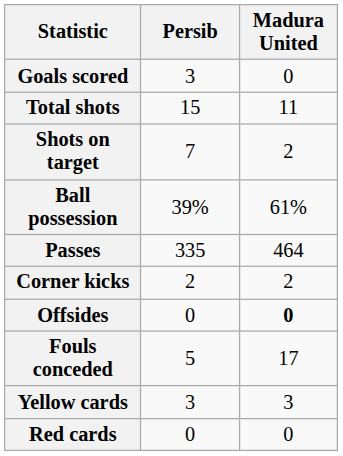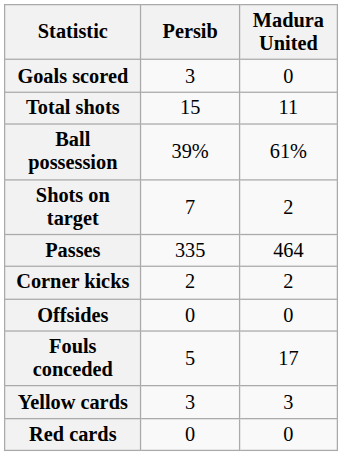 <table class="wikitable plainrowheaders" style="text-align:center">
 <tr>
 <th scope="col" style="width:100px">Statistic</th>
 <th scope="col" style="width:70px">Persib</th>
 <th scope="col" style="width:70px">Madura United</th>
 </tr>
 <tr>
 <th scope=row>Goals scored</th>
 <td>3</td>
 <td>0</td>
 </tr>
 <tr>
 <th scope=row>Total shots</th>
 <td>15</td>
 <td>11</td>
 </tr>
 <tr>
+<th scope=row>Ball possession</th>
+<td>39%</td>
+<td>61%</td>
+</tr>
+<tr>
 <th scope=row>Shots on target</th>
 <td>7</td>
 <td>2</td>
-</tr>
-<tr>
-<th scope=row>Ball possession</th>
-<td>39%</td>
-<td>61%</td>
 </tr>
 <tr>
 <th scope=row>Passes</th>
 <td>335</td>
 <td>464</td>
 </tr>
 <tr>
 <th scope=row>Corner kicks</th>
 <td>2</td>
 <td>2</td>
 </tr>
 <tr>
 <th scope=row>Offsides</th>
 <td>0</td>
-<td><strong>0</strong></td>
+<td>0</td>
 </tr>
 <tr>
 <th scope=row>Fouls conceded</th>
 <td>5</td>
 <td>17</td>
 </tr>
 <tr>
 <th scope=row>Yellow cards</th>
 <td>3</td>
 <td>3</td>
 </tr>
 <tr>
 <th scope=row>Red cards</th>
 <td>0</td>
 <td>0</td>
 </tr>
 </table>
